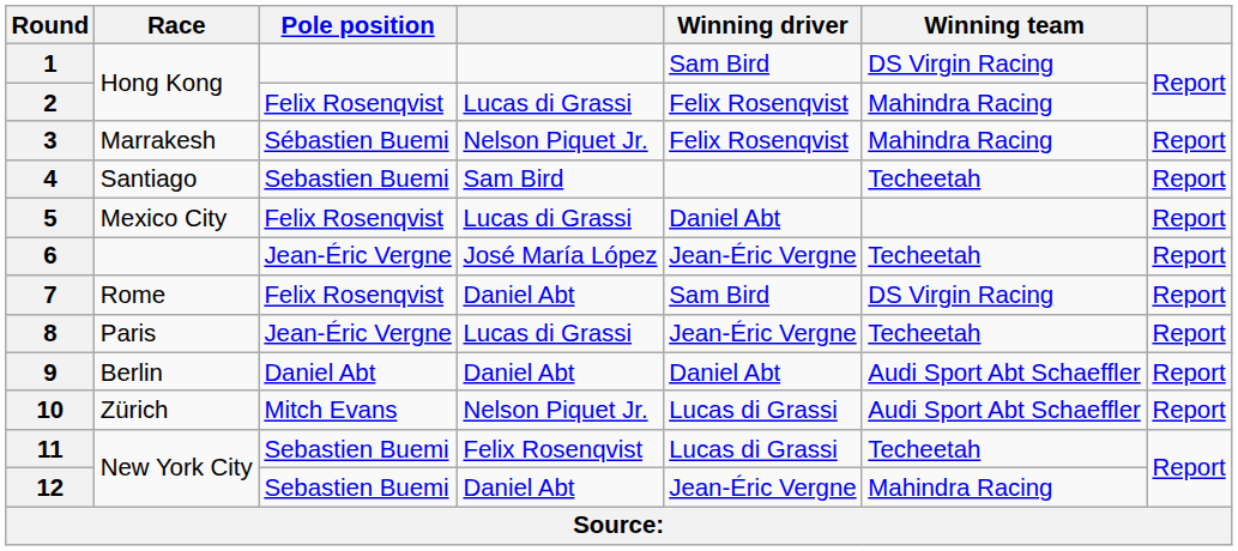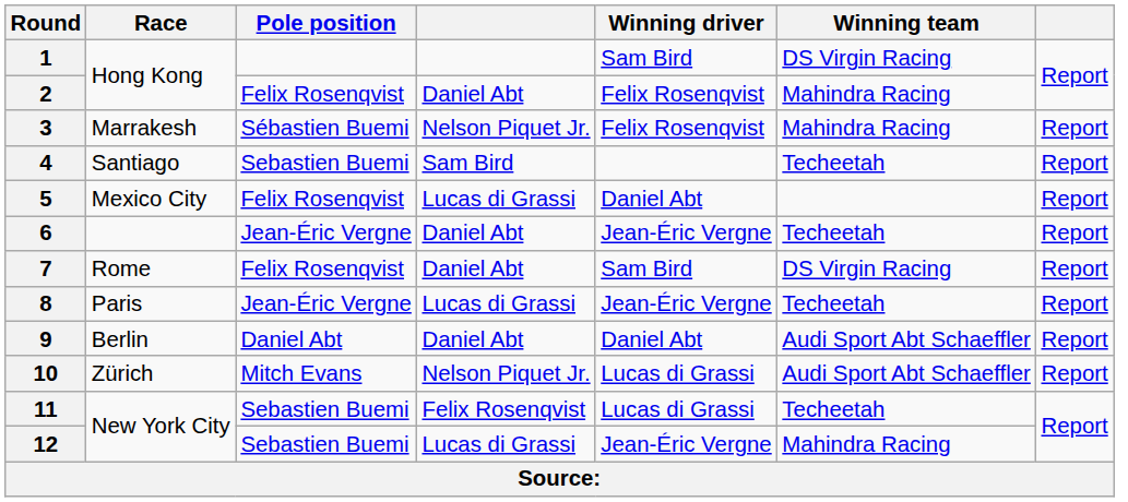 <table class="wikitable" style="font-size: 85%">
 <tr>
 <th scope="col">Round</th>
 <th scope="col">Race</th>
 <th scope="col"><a href='#'>Pole position</a></th>
 <th scope="col"></th>
 <th scope="col">Winning driver</th>
 <th scope="col">Winning team</th>
 <th scope="col"></th>
 </tr>
 <tr>
 <th scope="row">1</th>
 <td rowspan="2"> Hong Kong</td>
 <td></td>
 <td></td>
 <td> <a href='#'>Sam Bird</a></td>
 <td> <a href='#'>DS Virgin Racing</a></td>
 <td rowspan="2"><a href='#'>Report</a></td>
 </tr>
 <tr>
 <th scope="row">2</th>
 <td> <a href='#'>Felix Rosenqvist</a></td>
-<td> <a href='#'>Lucas di Grassi</a></td>
+<td> <a href='#'>Daniel Abt</a></td>
 <td> <a href='#'>Felix Rosenqvist</a></td>
 <td> <a href='#'>Mahindra Racing</a></td>
 </tr>
 <tr>
 <th scope="row">3</th>
 <td> Marrakesh</td>
 <td> <a href='#'>Sébastien Buemi</a></td>
 <td> <a href='#'>Nelson Piquet Jr.</a></td>
 <td> <a href='#'>Felix Rosenqvist</a></td>
 <td> <a href='#'>Mahindra Racing</a></td>
 <td><a href='#'>Report</a></td>
 </tr>
 <tr>
 <th scope="row">4</th>
 <td> Santiago</td>
 <td> <a href='#'>Sebastien Buemi</a></td>
 <td> <a href='#'>Sam Bird</a></td>
 <td></td>
 <td> <a href='#'>Techeetah</a></td>
 <td><a href='#'>Report</a></td>
 </tr>
 <tr>
 <th scope="row">5</th>
 <td> Mexico City</td>
 <td> <a href='#'>Felix Rosenqvist</a></td>
 <td> <a href='#'>Lucas di Grassi</a></td>
 <td> <a href='#'>Daniel Abt</a></td>
 <td></td>
 <td><a href='#'>Report</a></td>
 </tr>
 <tr>
 <th scope="row">6</th>
 <td></td>
 <td> <a href='#'>Jean-Éric Vergne</a></td>
-<td> <a href='#'>José María López</a></td>
+<td> <a href='#'>Daniel Abt</a></td>
 <td> <a href='#'>Jean-Éric Vergne</a></td>
 <td> <a href='#'>Techeetah</a></td>
 <td><a href='#'>Report</a></td>
 </tr>
 <tr>
 <th scope="row">7</th>
 <td> Rome</td>
 <td> <a href='#'>Felix Rosenqvist</a></td>
 <td> <a href='#'>Daniel Abt</a></td>
 <td> <a href='#'>Sam Bird</a></td>
 <td> <a href='#'>DS Virgin Racing</a></td>
 <td><a href='#'>Report</a></td>
 </tr>
 <tr>
 <th scope="row">8</th>
 <td> Paris</td>
 <td> <a href='#'>Jean-Éric Vergne</a></td>
 <td> <a href='#'>Lucas di Grassi</a></td>
 <td> <a href='#'>Jean-Éric Vergne</a></td>
 <td> <a href='#'>Techeetah</a></td>
 <td><a href='#'>Report</a></td>
 </tr>
 <tr>
 <th scope="row">9</th>
 <td> Berlin</td>
 <td> <a href='#'>Daniel Abt</a></td>
 <td> <a href='#'>Daniel Abt</a></td>
 <td> <a href='#'>Daniel Abt</a></td>
 <td> <a href='#'>Audi Sport Abt Schaeffler</a></td>
 <td><a href='#'>Report</a></td>
 </tr>
 <tr>
 <th scope="row">10</th>
 <td> Zürich</td>
 <td> <a href='#'>Mitch Evans</a></td>
 <td> <a href='#'>Nelson Piquet Jr.</a></td>
 <td> <a href='#'>Lucas di Grassi</a></td>
 <td> <a href='#'>Audi Sport Abt Schaeffler</a></td>
 <td><a href='#'>Report</a></td>
 </tr>
 <tr>
 <th scope="row">11</th>
 <td rowspan=2> New York City</td>
 <td> <a href='#'>Sebastien Buemi</a></td>
 <td> <a href='#'>Felix Rosenqvist</a></td>
 <td> <a href='#'>Lucas di Grassi</a></td>
 <td> <a href='#'>Techeetah</a></td>
 <td rowspan=2><a href='#'>Report</a></td>
 </tr>
 <tr>
 <th scope="row">12</th>
 <td> <a href='#'>Sebastien Buemi</a></td>
-<td> <a href='#'>Daniel Abt</a></td>
+<td> <a href='#'>Lucas di Grassi</a></td>
 <td> <a href='#'>Jean-Éric Vergne</a></td>
 <td> <a href='#'>Mahindra Racing</a></td>
 </tr>
 <tr>
 <th colspan="7">Source:</th>
 </tr>
 </table>
